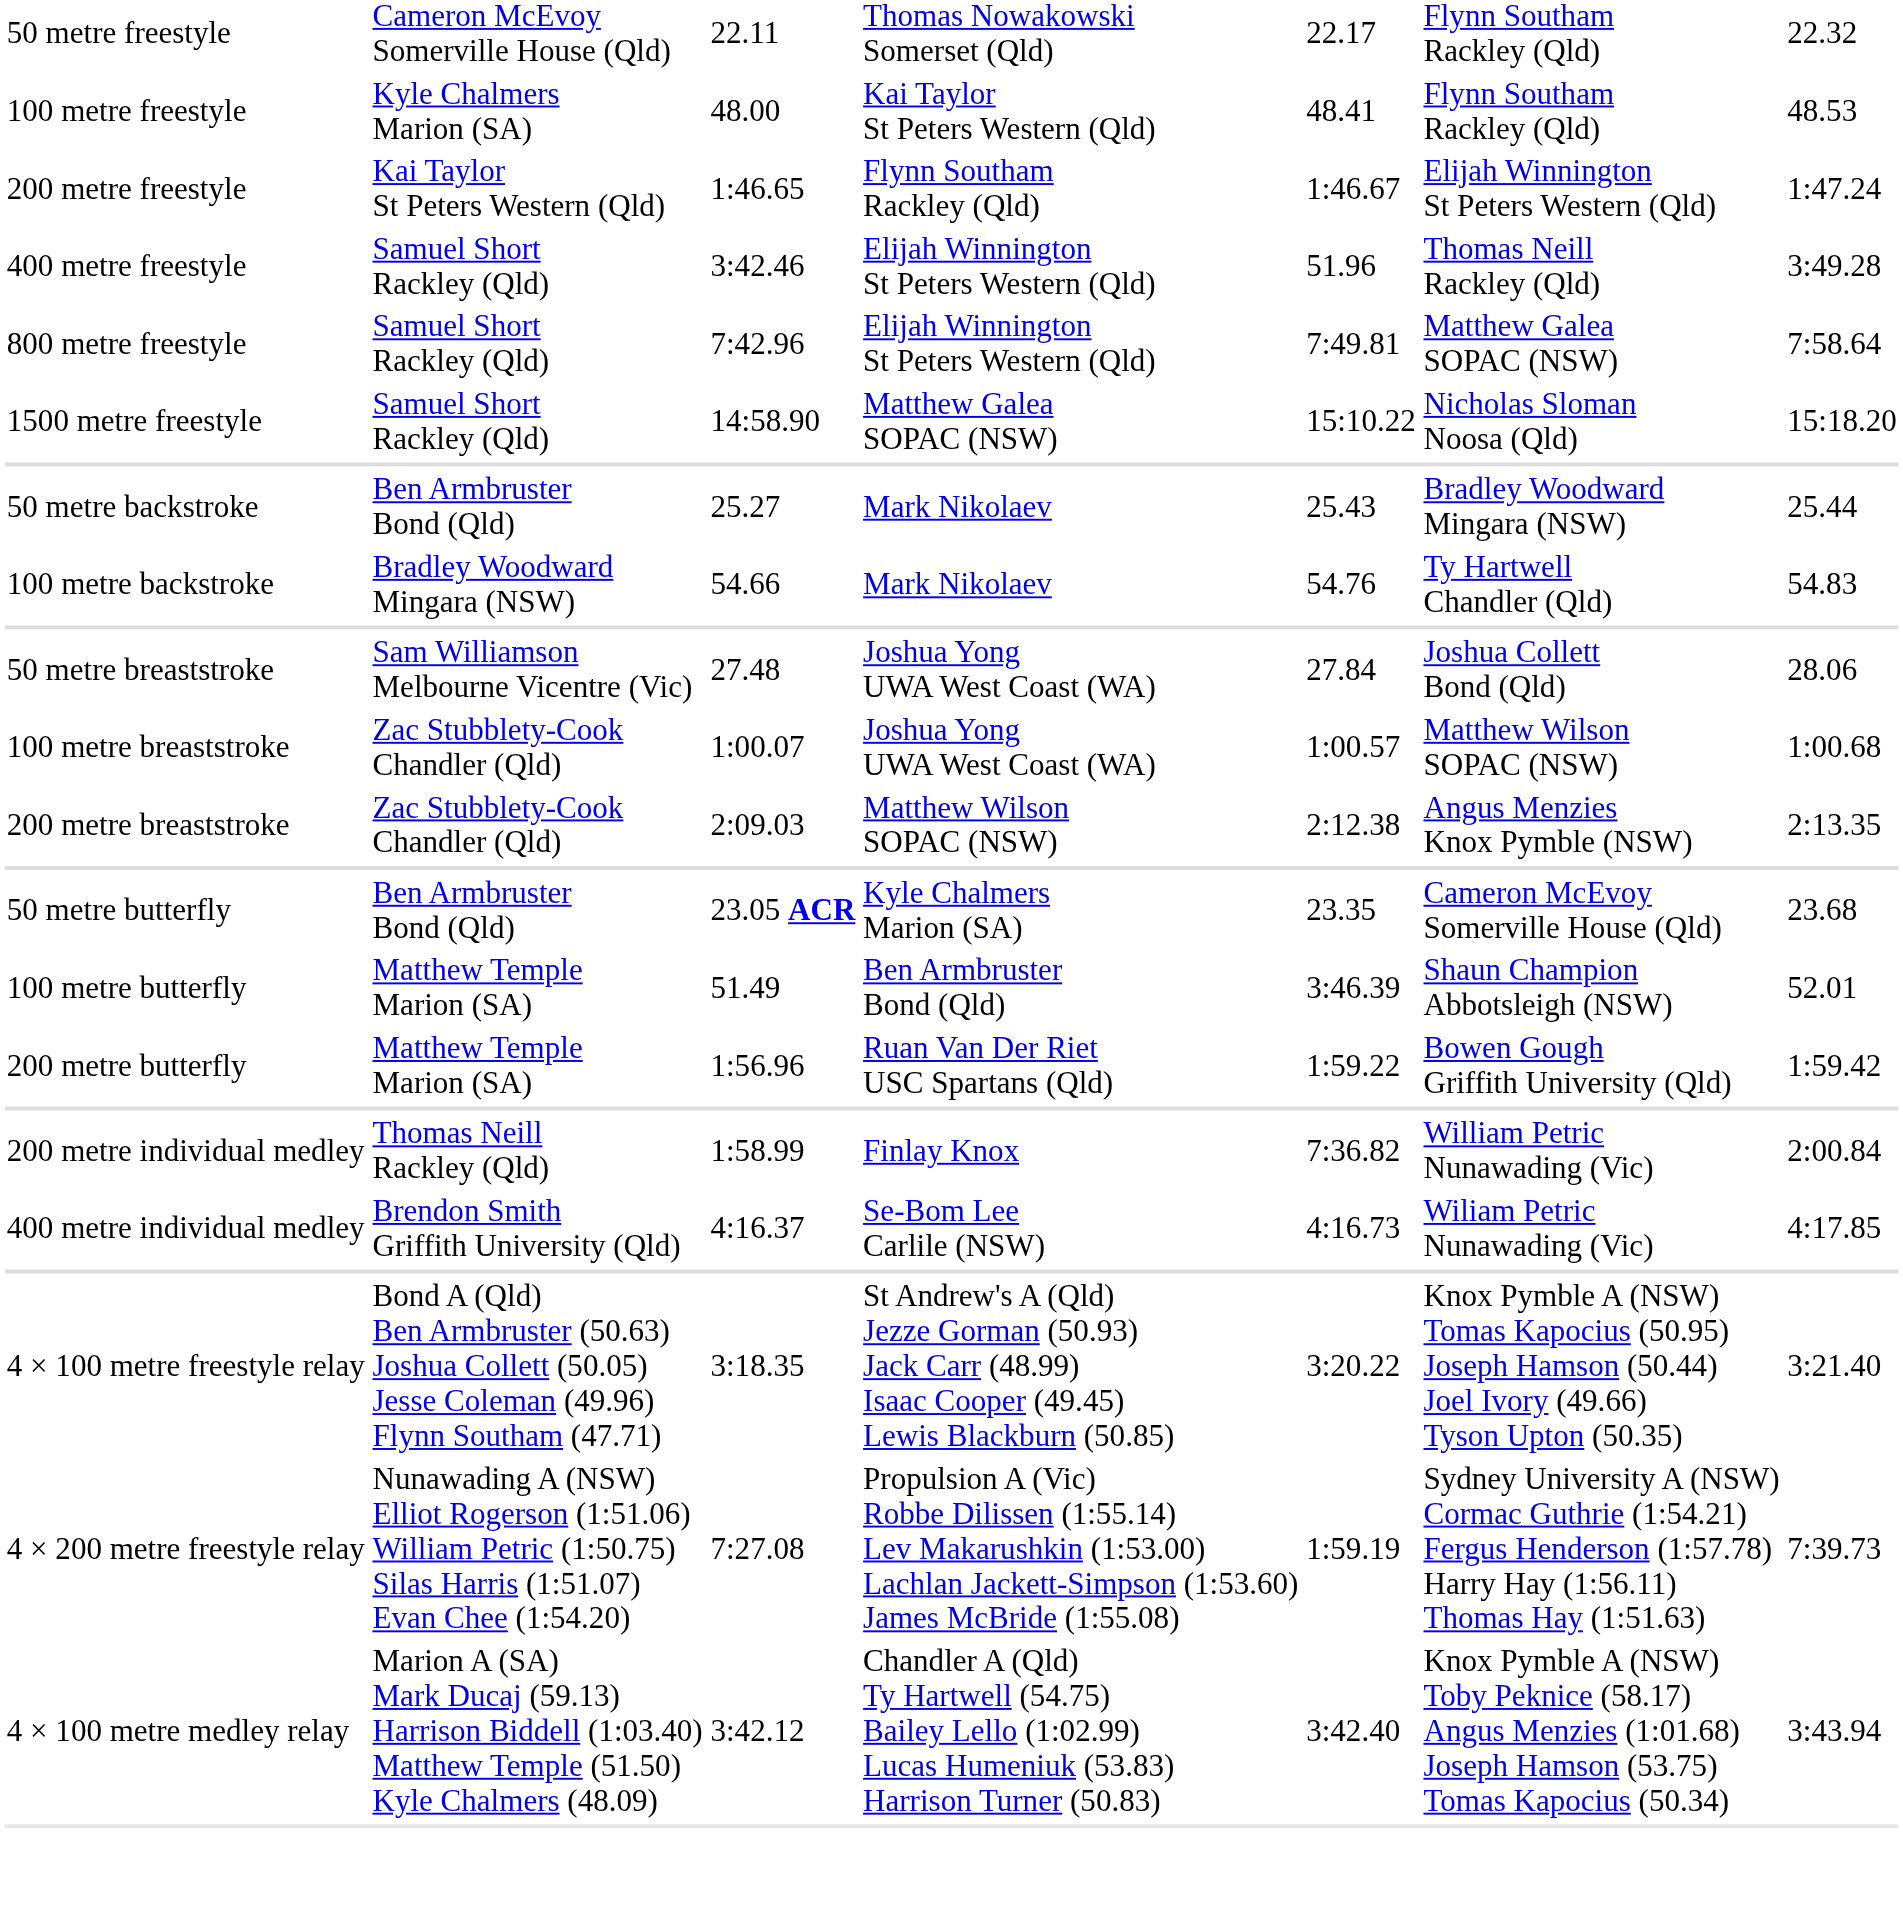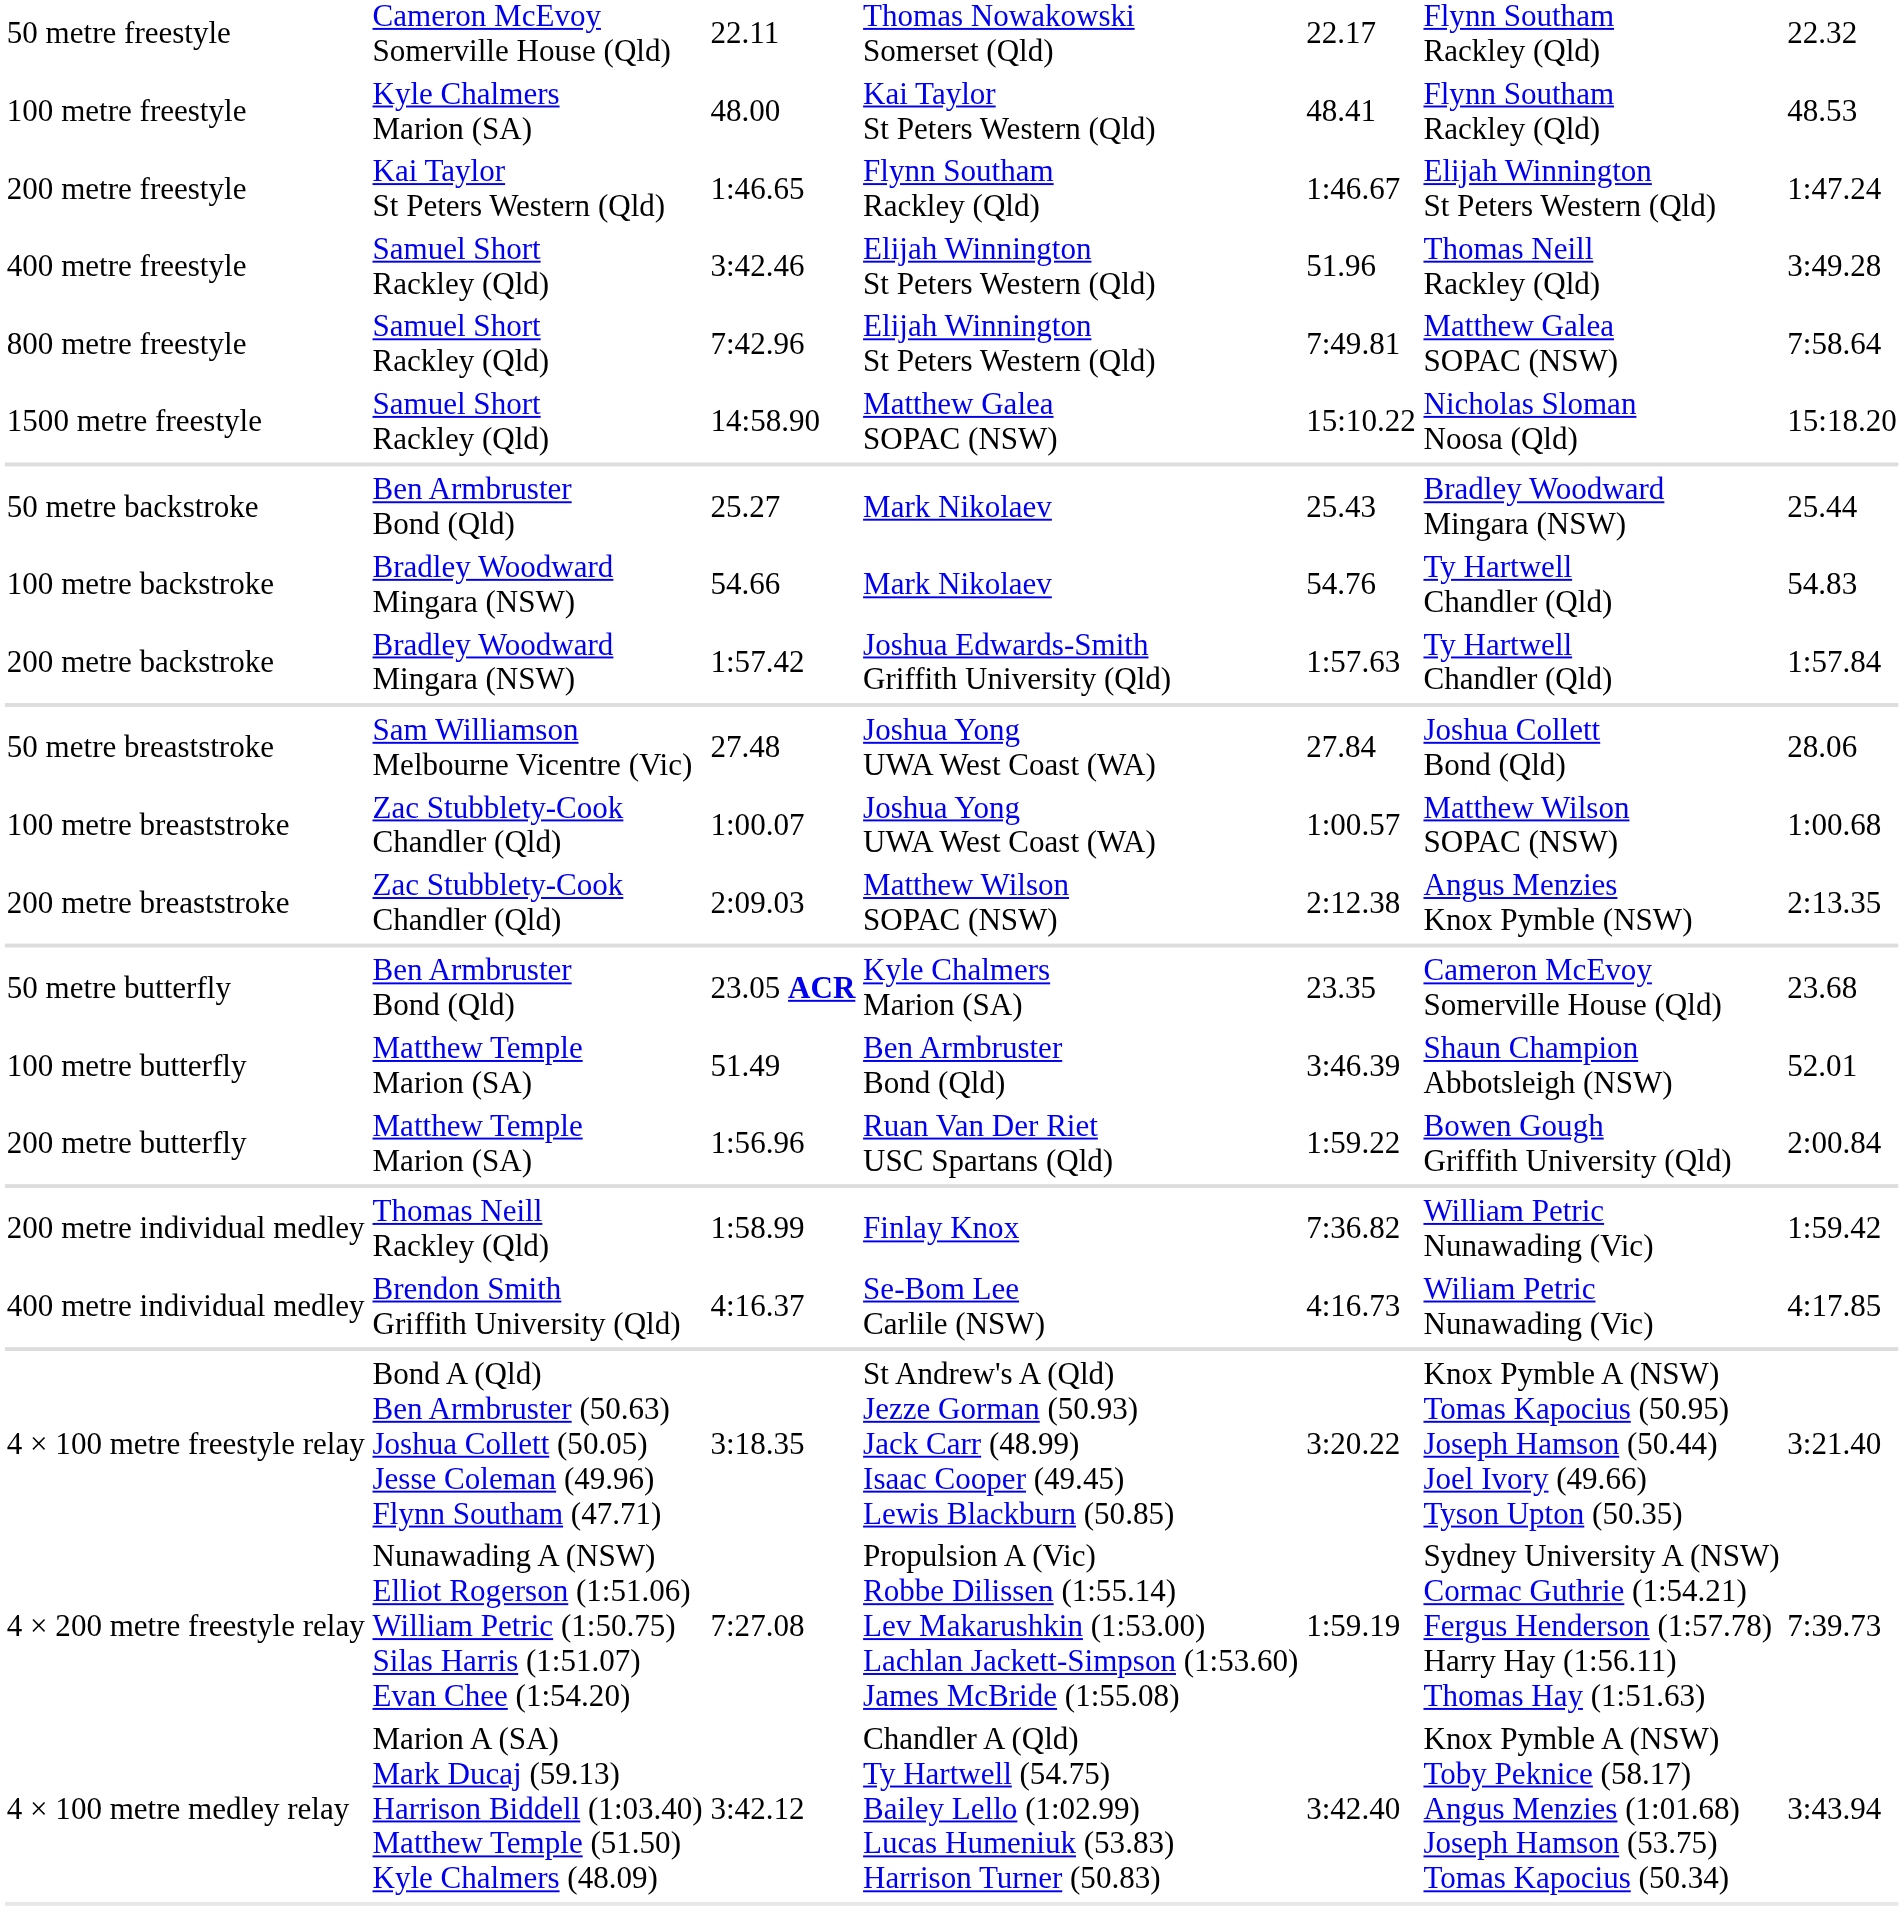 <table>
 <tr>
 <td>50 metre freestyle</td>
 <td><a href='#'>Cameron McEvoy</a> <br> Somerville House (Qld)</td>
 <td>22.11</td>
 <td><a href='#'>Thomas Nowakowski</a> <br> Somerset (Qld)</td>
 <td>22.17</td>
 <td><a href='#'>Flynn Southam</a> <br> Rackley (Qld)</td>
 <td>22.32</td>
 </tr>
 <tr>
 <td>100 metre freestyle</td>
 <td><a href='#'>Kyle Chalmers</a> <br> Marion (SA)</td>
 <td>48.00</td>
 <td><a href='#'>Kai Taylor</a> <br> St Peters Western (Qld)</td>
 <td>48.41</td>
 <td><a href='#'>Flynn Southam</a> <br> Rackley (Qld)</td>
 <td>48.53</td>
 </tr>
 <tr>
 <td>200 metre freestyle</td>
 <td><a href='#'>Kai Taylor</a> <br> St Peters Western (Qld)</td>
 <td>1:46.65</td>
 <td><a href='#'>Flynn Southam</a> <br> Rackley (Qld)</td>
 <td>1:46.67</td>
 <td><a href='#'>Elijah Winnington</a> <br> St Peters Western (Qld)</td>
 <td>1:47.24</td>
 </tr>
 <tr>
 <td>400 metre freestyle</td>
 <td><a href='#'>Samuel Short</a> <br> Rackley (Qld)</td>
 <td>3:42.46</td>
 <td><a href='#'>Elijah Winnington</a> <br> St Peters Western (Qld)</td>
 <td>51.96</td>
 <td><a href='#'>Thomas Neill</a> <br> Rackley (Qld)</td>
 <td>3:49.28</td>
 </tr>
 <tr>
 <td>800 metre freestyle</td>
 <td><a href='#'>Samuel Short</a> <br> Rackley (Qld)</td>
 <td>7:42.96</td>
 <td><a href='#'>Elijah Winnington</a> <br> St Peters Western (Qld)</td>
 <td>7:49.81</td>
 <td><a href='#'>Matthew Galea</a> <br> SOPAC (NSW)</td>
 <td>7:58.64</td>
 </tr>
 <tr>
 <td>1500 metre freestyle</td>
 <td><a href='#'>Samuel Short</a> <br> Rackley (Qld)</td>
 <td>14:58.90</td>
 <td><a href='#'>Matthew Galea</a> <br> SOPAC (NSW)</td>
 <td>15:10.22</td>
 <td><a href='#'>Nicholas Sloman</a> <br> Noosa (Qld)</td>
 <td>15:18.20</td>
 </tr>
 <tr bgcolor=#DDDDDD>
 <td colspan=7></td>
 </tr>
 <tr>
 <td>50 metre backstroke</td>
 <td><a href='#'>Ben Armbruster</a> <br> Bond (Qld)</td>
 <td>25.27</td>
 <td><a href='#'>Mark Nikolaev</a> <br> </td>
 <td>25.43</td>
 <td><a href='#'>Bradley Woodward</a> <br> Mingara (NSW)</td>
 <td>25.44</td>
 </tr>
 <tr>
 <td>100 metre backstroke</td>
 <td><a href='#'>Bradley Woodward</a> <br> Mingara (NSW)</td>
 <td>54.66</td>
 <td><a href='#'>Mark Nikolaev</a> <br> </td>
 <td>54.76</td>
 <td><a href='#'>Ty Hartwell</a> <br> Chandler (Qld)</td>
 <td>54.83</td>
 </tr>
+<tr>
+<td>200 metre backstroke</td>
+<td><a href='#'>Bradley Woodward</a> <br> Mingara (NSW)</td>
+<td>1:57.42</td>
+<td><a href='#'>Joshua Edwards-Smith</a> <br> Griffith University (Qld)</td>
+<td>1:57.63</td>
+<td><a href='#'>Ty Hartwell</a> <br> Chandler (Qld)</td>
+<td>1:57.84</td>
+</tr>
 <tr bgcolor=#DDDDDD>
 <td colspan=7></td>
 </tr>
 <tr>
 <td>50 metre breaststroke</td>
 <td><a href='#'>Sam Williamson</a> <br> Melbourne Vicentre (Vic)</td>
 <td>27.48</td>
 <td><a href='#'>Joshua Yong</a> <br> UWA West Coast (WA)</td>
 <td>27.84</td>
 <td><a href='#'>Joshua Collett</a> <br> Bond (Qld)</td>
 <td>28.06</td>
 </tr>
 <tr>
 <td>100 metre breaststroke</td>
 <td><a href='#'>Zac Stubblety-Cook</a> <br> Chandler (Qld)</td>
 <td>1:00.07</td>
 <td><a href='#'>Joshua Yong</a> <br> UWA West Coast (WA)</td>
 <td>1:00.57</td>
 <td><a href='#'>Matthew Wilson</a> <br> SOPAC (NSW)</td>
 <td>1:00.68</td>
 </tr>
 <tr>
 <td>200 metre breaststroke</td>
 <td><a href='#'>Zac Stubblety-Cook</a> <br> Chandler (Qld)</td>
 <td>2:09.03</td>
 <td><a href='#'>Matthew Wilson</a> <br> SOPAC (NSW)</td>
 <td>2:12.38</td>
 <td><a href='#'>Angus Menzies</a> <br> Knox Pymble (NSW)</td>
 <td>2:13.35</td>
 </tr>
 <tr bgcolor=#DDDDDD>
 <td colspan=7></td>
 </tr>
 <tr>
 <td>50 metre butterfly</td>
 <td><a href='#'>Ben Armbruster</a> <br> Bond (Qld)</td>
 <td>23.05 <strong><a href='#'>ACR</a></strong></td>
 <td><a href='#'>Kyle Chalmers</a> <br> Marion (SA)</td>
 <td>23.35</td>
 <td><a href='#'>Cameron McEvoy</a> <br> Somerville House (Qld)</td>
 <td>23.68</td>
 </tr>
 <tr>
 <td>100 metre butterfly</td>
 <td><a href='#'>Matthew Temple</a> <br> Marion (SA)</td>
 <td>51.49</td>
 <td><a href='#'>Ben Armbruster</a> <br> Bond (Qld)</td>
 <td>3:46.39</td>
 <td><a href='#'>Shaun Champion</a> <br> Abbotsleigh (NSW)</td>
 <td>52.01</td>
 </tr>
 <tr>
 <td>200 metre butterfly</td>
 <td><a href='#'>Matthew Temple</a> <br> Marion (SA)</td>
 <td>1:56.96</td>
 <td><a href='#'>Ruan Van Der Riet</a> <br> USC Spartans (Qld)</td>
 <td>1:59.22</td>
 <td><a href='#'>Bowen Gough</a> <br> Griffith University (Qld)</td>
-<td>1:59.42</td>
+<td>2:00.84</td>
 </tr>
 <tr bgcolor=#DDDDDD>
 <td colspan=7></td>
 </tr>
 <tr>
 <td>200 metre individual medley</td>
 <td><a href='#'>Thomas Neill</a> <br> Rackley (Qld)</td>
 <td>1:58.99</td>
 <td><a href='#'>Finlay Knox</a> <br> </td>
 <td>7:36.82</td>
 <td><a href='#'>William Petric</a> <br> Nunawading (Vic)</td>
-<td>2:00.84</td>
+<td>1:59.42</td>
 </tr>
 <tr>
 <td>400 metre individual medley</td>
 <td><a href='#'>Brendon Smith</a> <br> Griffith University (Qld)</td>
 <td>4:16.37</td>
 <td><a href='#'>Se-Bom Lee</a> <br> Carlile (NSW)</td>
 <td>4:16.73</td>
 <td><a href='#'>Wiliam Petric</a> <br> Nunawading (Vic)</td>
 <td>4:17.85</td>
 </tr>
 <tr bgcolor=#DDDDDD>
 <td colspan=7></td>
 </tr>
 <tr>
 <td>4 × 100 metre freestyle relay</td>
 <td>Bond A (Qld) <br> <a href='#'>Ben Armbruster</a> (50.63) <br> <a href='#'>Joshua Collett</a> (50.05) <br> <a href='#'>Jesse Coleman</a> (49.96) <br> <a href='#'>Flynn Southam</a> (47.71)</td>
 <td>3:18.35</td>
 <td>St Andrew's A (Qld) <br> <a href='#'>Jezze Gorman</a> (50.93) <br> <a href='#'>Jack Carr</a> (48.99) <br> <a href='#'>Isaac Cooper</a> (49.45) <br> <a href='#'>Lewis Blackburn</a> (50.85)</td>
 <td>3:20.22</td>
 <td>Knox Pymble A (NSW) <br> <a href='#'>Tomas Kapocius</a> (50.95) <br> <a href='#'>Joseph Hamson</a> (50.44) <br> <a href='#'>Joel Ivory</a> (49.66) <br> <a href='#'>Tyson Upton</a> (50.35)</td>
 <td>3:21.40</td>
 </tr>
 <tr>
 <td>4 × 200 metre freestyle relay</td>
 <td>Nunawading A (NSW) <br> <a href='#'>Elliot Rogerson</a> (1:51.06) <br> <a href='#'>William Petric</a> (1:50.75) <br> <a href='#'>Silas Harris</a> (1:51.07) <br> <a href='#'>Evan Chee</a> (1:54.20)</td>
 <td>7:27.08</td>
 <td>Propulsion A (Vic) <br> <a href='#'>Robbe Dilissen</a> (1:55.14) <br> <a href='#'>Lev Makarushkin</a> (1:53.00) <br> <a href='#'>Lachlan Jackett-Simpson</a> (1:53.60) <br> <a href='#'>James McBride</a> (1:55.08)</td>
 <td>1:59.19</td>
 <td>Sydney University A (NSW) <br> <a href='#'>Cormac Guthrie</a> (1:54.21) <br> <a href='#'>Fergus Henderson</a> (1:57.78) <br> Harry Hay (1:56.11) <br> <a href='#'>Thomas Hay</a> (1:51.63)</td>
 <td>7:39.73</td>
 </tr>
 <tr>
 <td>4 × 100 metre medley relay</td>
 <td>Marion A (SA) <br> <a href='#'>Mark Ducaj</a> (59.13) <br> <a href='#'>Harrison Biddell</a> (1:03.40) <br> <a href='#'>Matthew Temple</a> (51.50) <br> <a href='#'>Kyle Chalmers</a> (48.09)</td>
 <td>3:42.12</td>
 <td>Chandler A (Qld) <br> <a href='#'>Ty Hartwell</a> (54.75) <br> <a href='#'>Bailey Lello</a> (1:02.99) <br> <a href='#'>Lucas Humeniuk</a> (53.83) <br> <a href='#'>Harrison Turner</a> (50.83)</td>
 <td>3:42.40</td>
 <td>Knox Pymble A (NSW) <br> <a href='#'>Toby Peknice</a> (58.17) <br> <a href='#'>Angus Menzies</a> (1:01.68) <br> <a href='#'>Joseph Hamson</a> (53.75) <br> <a href='#'>Tomas Kapocius</a> (50.34)</td>
 <td>3:43.94</td>
 </tr>
 <tr bgcolor= e8e8e8>
 <td colspan=7></td>
 </tr>
 </table>
